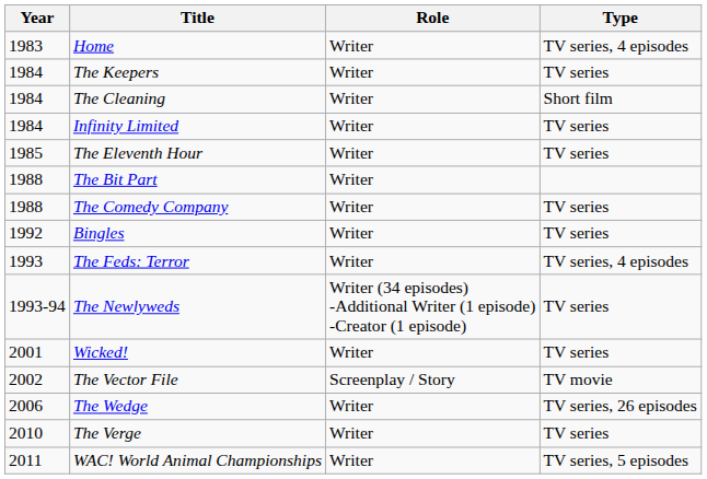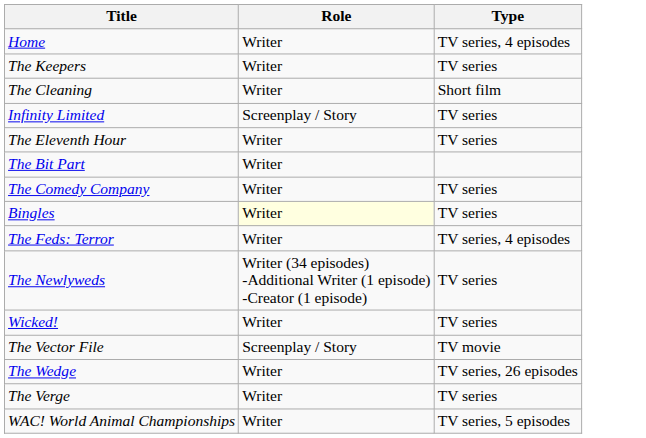 <table class="wikitable">
 <tr>
-<th>Year</th>
 <th>Title</th>
 <th>Role</th>
 <th>Type</th>
 </tr>
 <tr>
-<td>1983</td>
 <td><em><a href='#'>Home</a></em></td>
 <td>Writer</td>
 <td>TV series, 4 episodes</td>
 </tr>
 <tr>
-<td>1984</td>
 <td><em>The Keepers</em></td>
 <td>Writer</td>
 <td>TV series</td>
 </tr>
 <tr>
-<td>1984</td>
 <td><em>The Cleaning</em></td>
 <td>Writer</td>
 <td>Short film</td>
 </tr>
 <tr>
-<td>1984</td>
 <td><em><a href='#'>Infinity Limited</a></em></td>
-<td>Writer</td>
+<td>Screenplay / Story</td>
 <td>TV series</td>
 </tr>
 <tr>
-<td>1985</td>
 <td><em>The Eleventh Hour</em></td>
 <td>Writer</td>
 <td>TV series</td>
 </tr>
 <tr>
-<td>1988</td>
 <td><em><a href='#'>The Bit Part</a></em></td>
 <td>Writer</td>
 <td></td>
 </tr>
 <tr>
-<td>1988</td>
 <td><em><a href='#'>The Comedy Company</a></em></td>
 <td>Writer</td>
 <td>TV series</td>
 </tr>
 <tr>
-<td>1992</td>
 <td><em><a href='#'>Bingles</a></em></td>
-<td>Writer</td>
+<td style="background: lightyellow;">Writer</td>
 <td>TV series</td>
 </tr>
 <tr>
-<td>1993</td>
 <td><em><a href='#'>The Feds: Terror</a></em></td>
 <td>Writer</td>
 <td>TV series, 4 episodes</td>
 </tr>
 <tr>
-<td>1993-94</td>
 <td><em><a href='#'>The Newlyweds</a></em></td>
 <td>Writer (34 episodes)<br>-Additional Writer (1 episode)<br>-Creator (1  episode)</td>
 <td>TV series</td>
 </tr>
 <tr>
-<td>2001</td>
 <td><em><a href='#'>Wicked!</a></em></td>
 <td>Writer</td>
 <td>TV series</td>
 </tr>
 <tr>
-<td>2002</td>
 <td><em>The Vector File</em></td>
 <td>Screenplay / Story</td>
 <td>TV movie</td>
 </tr>
 <tr>
-<td>2006</td>
 <td><em><a href='#'>The Wedge</a></em></td>
 <td>Writer</td>
 <td>TV series, 26 episodes</td>
 </tr>
 <tr>
-<td>2010</td>
 <td><em>The Verge</em></td>
 <td>Writer</td>
 <td>TV series</td>
 </tr>
 <tr>
-<td>2011</td>
 <td><em>WAC! World Animal Championships</em></td>
 <td>Writer</td>
 <td>TV series, 5 episodes</td>
 </tr>
 </table>
